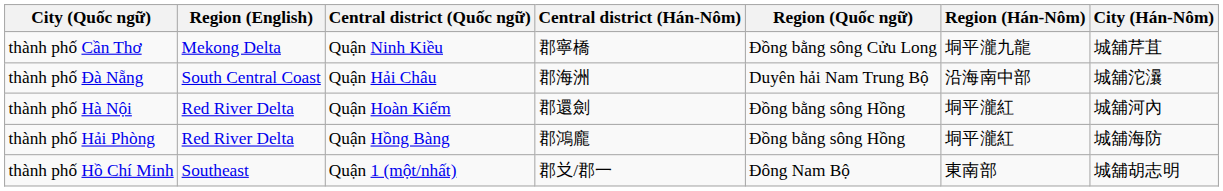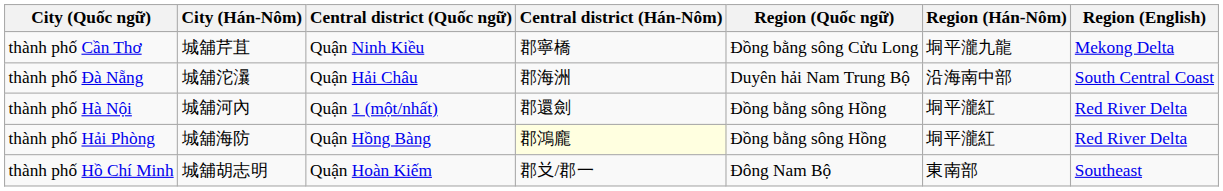 <table class="wikitable sortable">
 <tr>
 <th scope="col">City (Quốc ngữ)</th>
-<th scope="col">Region (English)</th>
+<th scope="col">City (Hán-Nôm)</th>
 <th scope="col">Central district (Quốc ngữ)</th>
 <th scope="col">Central district (Hán-Nôm)</th>
 <th scope="col">Region (Quốc ngữ)</th>
 <th scope="col">Region (Hán-Nôm)</th>
-<th scope="col">City (Hán-Nôm)</th>
+<th scope="col">Region (English)</th>
 </tr>
 <tr>
 <td>thành phố <a href='#'>Cần Thơ</a></td>
-<td><a href='#'>Mekong Delta</a></td>
+<td>城舖芹苴</td>
 <td>Quận <a href='#'>Ninh Kiều</a></td>
 <td>郡寧橋</td>
 <td>Đồng bằng sông Cửu Long</td>
 <td>垌平瀧九龍</td>
-<td>城舖芹苴</td>
+<td><a href='#'>Mekong Delta</a></td>
 </tr>
 <tr>
 <td>thành phố <a href='#'>Đà Nẵng</a></td>
-<td><a href='#'>South Central Coast</a></td>
+<td>城舖沱㶞</td>
 <td>Quận <a href='#'>Hải Châu</a></td>
 <td>郡海洲</td>
 <td>Duyên hải Nam Trung Bộ</td>
 <td>沿海南中部</td>
-<td>城舖沱㶞</td>
+<td><a href='#'>South Central Coast</a></td>
 </tr>
 <tr>
 <td>thành phố <a href='#'>Hà Nội</a></td>
-<td><a href='#'>Red River Delta</a></td>
-<td>Quận <a href='#'>Hoàn Kiếm</a></td>
+<td>城舖河內</td>
+<td>Quận <a href='#'>1 (một/nhất)</a></td>
 <td>郡還劍</td>
 <td>Đồng bằng sông Hồng</td>
 <td>垌平瀧紅</td>
-<td>城舖河內</td>
+<td><a href='#'>Red River Delta</a></td>
 </tr>
 <tr>
 <td>thành phố <a href='#'>Hải Phòng</a></td>
-<td><a href='#'>Red River Delta</a></td>
+<td>城舖海防</td>
 <td>Quận <a href='#'>Hồng Bàng</a></td>
-<td>郡鴻龐</td>
+<td style="background: lightyellow;">郡鴻龐</td>
 <td>Đồng bằng sông Hồng</td>
 <td>垌平瀧紅</td>
-<td>城舖海防</td>
+<td><a href='#'>Red River Delta</a></td>
 </tr>
 <tr>
 <td>thành phố <a href='#'>Hồ Chí Minh</a></td>
-<td><a href='#'>Southeast</a></td>
-<td>Quận <a href='#'>1 (một/nhất)</a></td>
+<td>城舖胡志明</td>
+<td>Quận <a href='#'>Hoàn Kiếm</a></td>
 <td>郡𠬠/郡一</td>
 <td>Đông Nam Bộ</td>
 <td>東南部</td>
-<td>城舖胡志明</td>
+<td><a href='#'>Southeast</a></td>
 </tr>
 </table>
